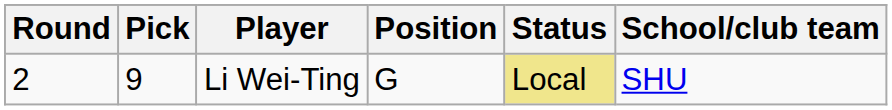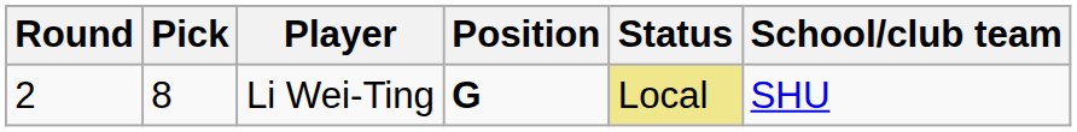 <table class="wikitable">
 <tr>
 <th>Round</th>
 <th>Pick</th>
 <th>Player</th>
 <th>Position</th>
 <th>Status</th>
 <th>School/club team</th>
 </tr>
 <tr>
 <td>2</td>
-<td>9</td>
+<td>8</td>
 <td>Li Wei-Ting</td>
-<td>G</td>
+<td><strong>G</strong></td>
 <td style="background: khaki;">Local</td>
 <td><a href='#'>SHU</a></td>
 </tr>
 </table>
